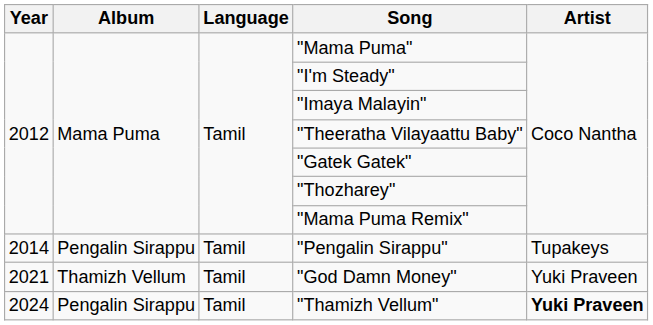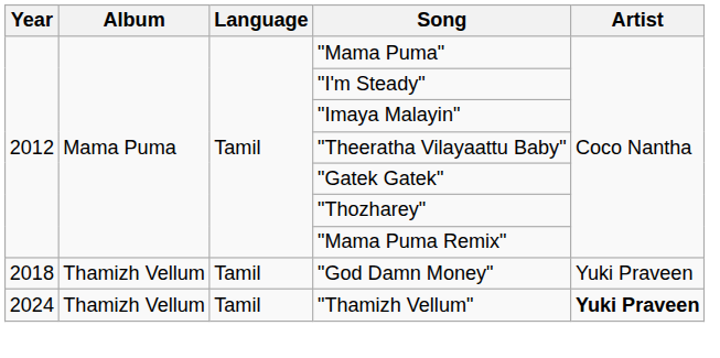 <table class="wikitable">
 <tr>
 <th>Year</th>
 <th>Album</th>
 <th>Language</th>
 <th>Song</th>
 <th>Artist</th>
 </tr>
 <tr>
 <td rowspan="7">2012</td>
 <td rowspan="7">Mama Puma</td>
 <td rowspan="7">Tamil</td>
 <td>"Mama Puma"</td>
 <td rowspan="7">Coco Nantha</td>
 </tr>
 <tr>
 <td>"I'm Steady"</td>
 </tr>
 <tr>
 <td>"Imaya Malayin"</td>
 </tr>
 <tr>
 <td>"Theeratha Vilayaattu Baby"</td>
 </tr>
 <tr>
 <td>"Gatek Gatek"</td>
 </tr>
 <tr>
 <td>"Thozharey"</td>
 </tr>
 <tr>
 <td>"Mama Puma Remix"</td>
 </tr>
 <tr>
-<td>2014</td>
-<td>Pengalin Sirappu</td>
-<td>Tamil</td>
-<td>"Pengalin Sirappu"</td>
-<td>Tupakeys</td>
-</tr>
-<tr>
-<td>2021</td>
+<td>2018</td>
 <td>Thamizh Vellum</td>
 <td>Tamil</td>
 <td>"God Damn Money"</td>
 <td>Yuki Praveen</td>
 </tr>
 <tr>
 <td>2024</td>
-<td>Pengalin Sirappu</td>
+<td>Thamizh Vellum</td>
 <td>Tamil</td>
 <td>"Thamizh Vellum"</td>
 <td><strong>Yuki Praveen</strong></td>
 </tr>
 </table>
